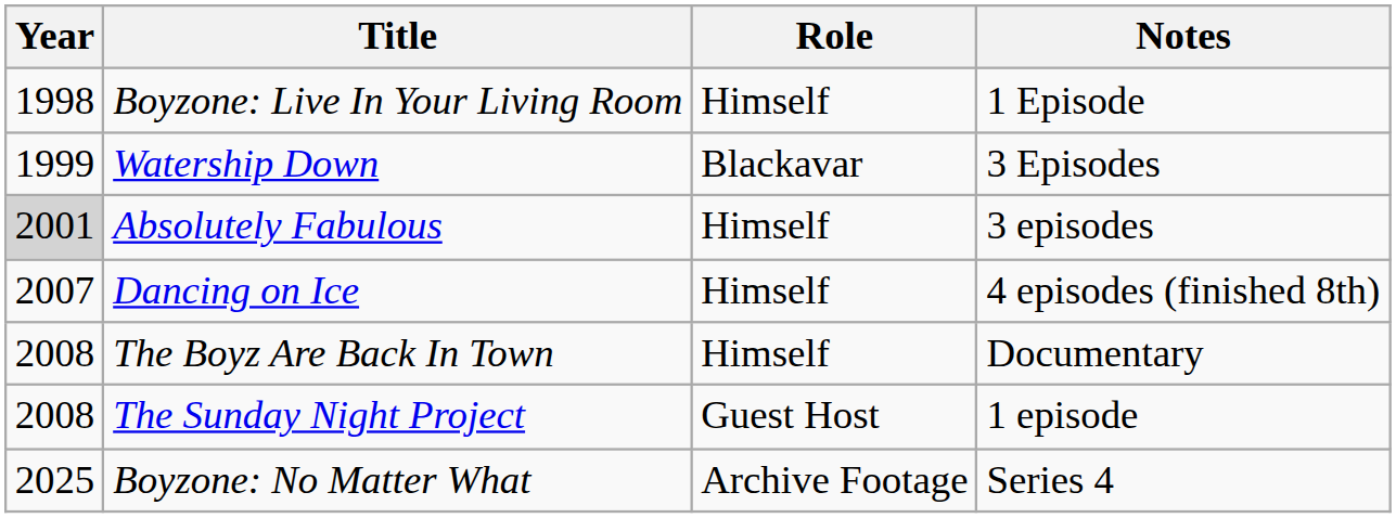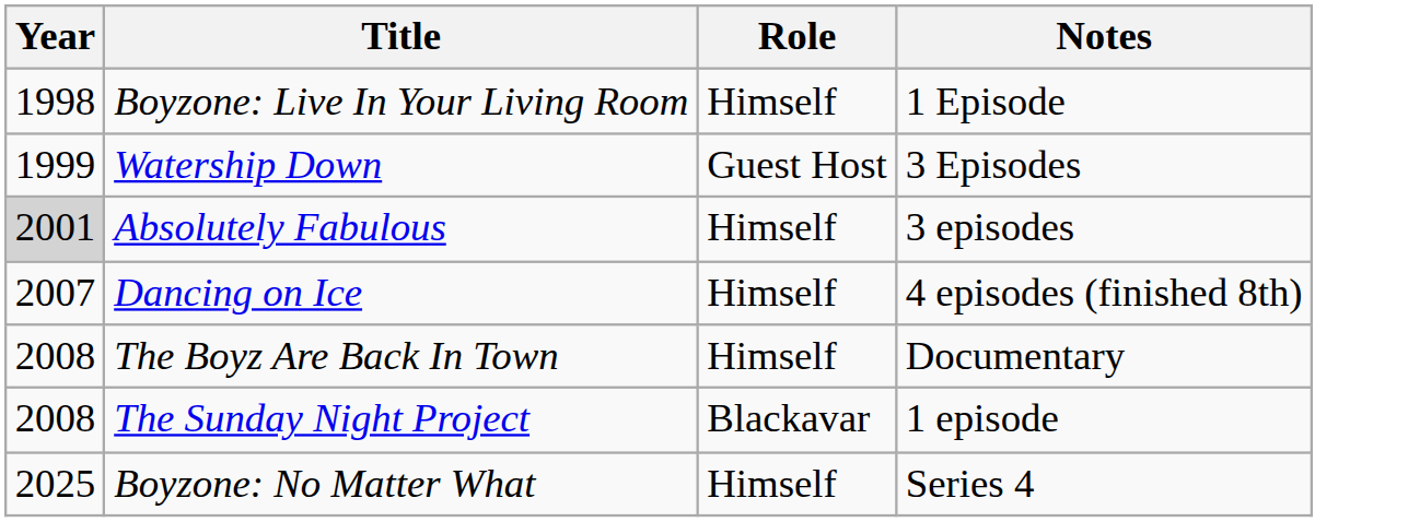 <table class="wikitable sortable">
 <tr>
 <th>Year</th>
 <th>Title</th>
 <th>Role</th>
 <th>Notes</th>
 </tr>
 <tr>
 <td>1998</td>
 <td><em>Boyzone: Live In Your Living Room</em></td>
 <td>Himself</td>
 <td>1 Episode</td>
 </tr>
 <tr>
 <td>1999</td>
 <td><em><a href='#'>Watership Down</a></em></td>
-<td>Blackavar</td>
+<td>Guest Host</td>
 <td>3 Episodes</td>
 </tr>
 <tr>
 <td style="background: lightgrey;">2001</td>
 <td><em><a href='#'>Absolutely Fabulous</a></em></td>
 <td>Himself</td>
 <td>3 episodes</td>
 </tr>
 <tr>
 <td>2007</td>
 <td><em><a href='#'>Dancing on Ice</a> </em></td>
 <td>Himself</td>
 <td>4 episodes (finished 8th)</td>
 </tr>
 <tr>
 <td>2008</td>
 <td><em>The Boyz Are Back In Town</em></td>
 <td>Himself</td>
 <td>Documentary</td>
 </tr>
 <tr>
 <td>2008</td>
 <td><em><a href='#'>The Sunday Night Project</a> </em></td>
-<td>Guest Host</td>
+<td>Blackavar</td>
 <td>1 episode</td>
 </tr>
 <tr>
 <td>2025</td>
 <td><em>Boyzone: No Matter What</em></td>
-<td>Archive Footage</td>
+<td>Himself</td>
 <td>Series 4</td>
 </tr>
 </table>
